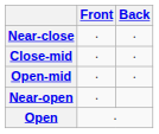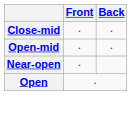 <table class="wikitable" style="text-align: center;">
 <tr>
 <th> </th>
 <th><a href='#'>Front</a></th>
 <th><a href='#'>Back</a></th>
-</tr>
-<tr>
-<th><a href='#'>Near-close</a></th>
-<td>  ∙  </td>
-<td>  ∙  </td>
 </tr>
 <tr>
 <th><a href='#'>Close-mid</a></th>
 <td>  ∙  </td>
 <td>  ∙  </td>
 </tr>
 <tr>
 <th><a href='#'>Open-mid</a></th>
 <td>  ∙  </td>
 <td>  ∙  </td>
 </tr>
 <tr>
 <th><a href='#'>Near-open</a></th>
 <td>  ∙  </td>
 <td> </td>
 </tr>
 <tr>
 <th><a href='#'>Open</a></th>
 <td colspan="2">  ∙  </td>
 </tr>
 </table>
